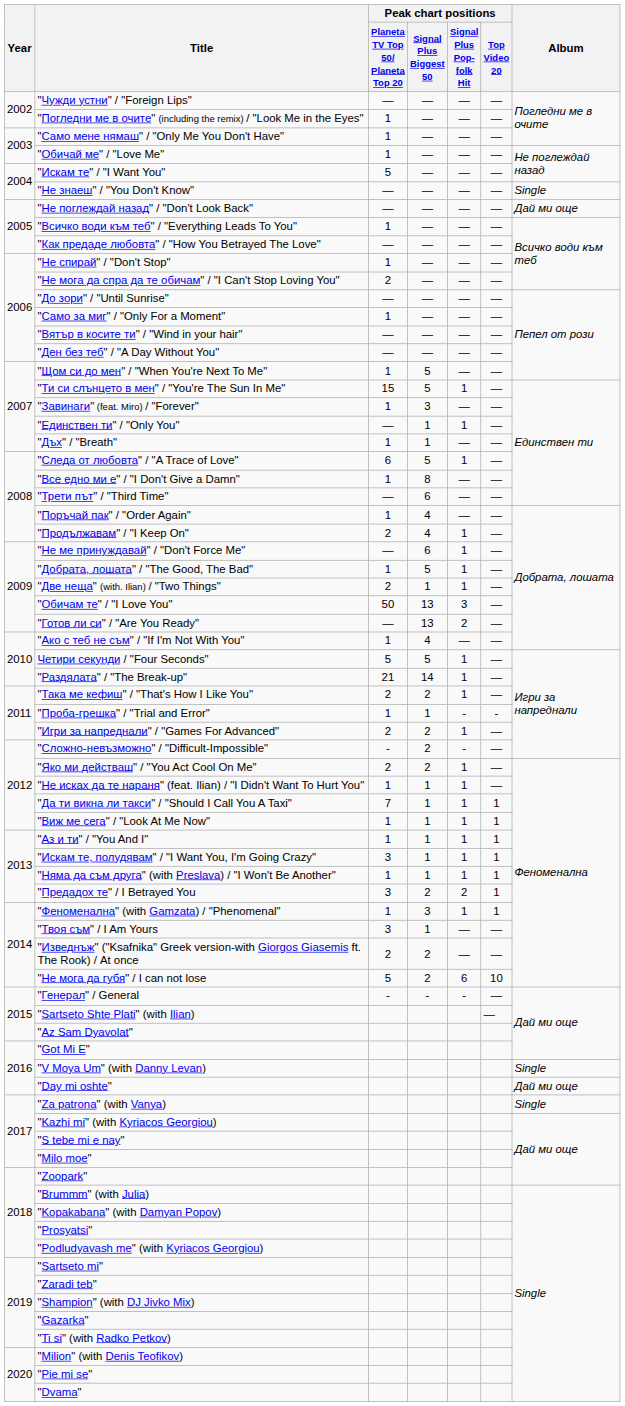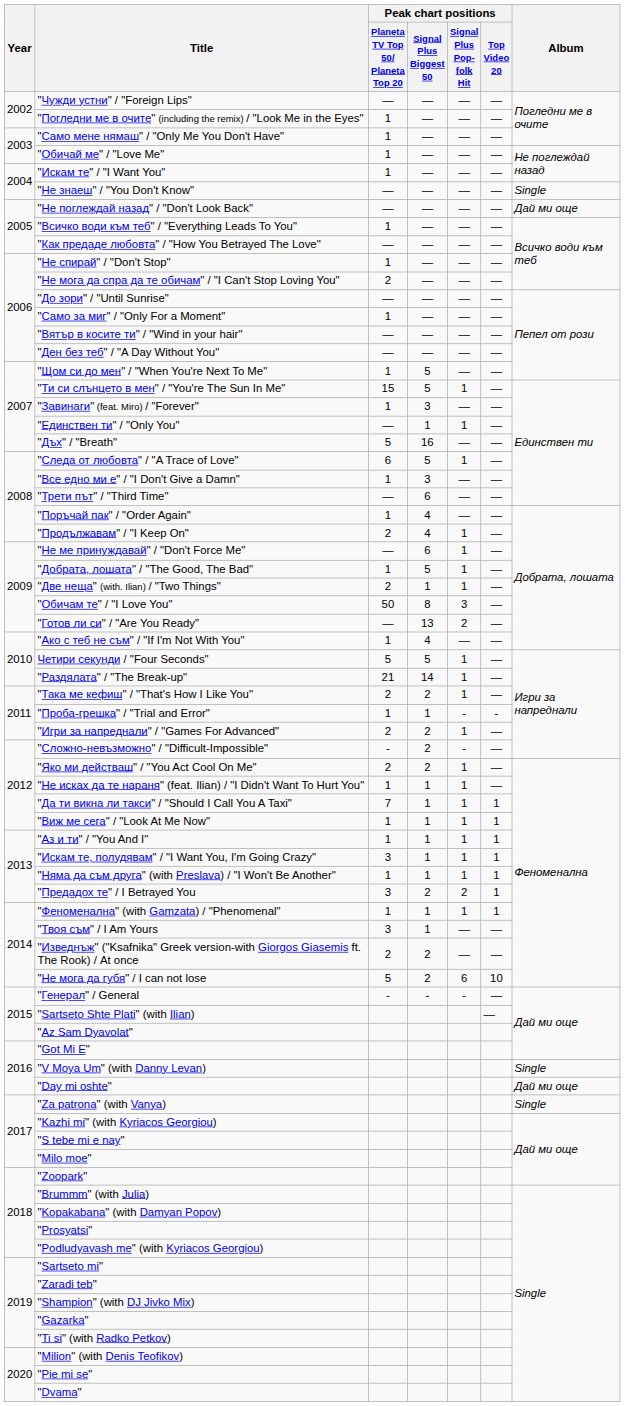 <table class="wikitable">
 <tr>
 <th rowspan="2">Year</th>
 <th rowspan="2">Title</th>
 <th colspan="4">Peak chart positions</th>
 <th rowspan="2">Album</th>
 </tr>
 <tr>
 <th width="35"><small><a href='#'>Planeta TV Top 50/ Planeta Top 20</a></small></th>
 <th width="35"><small><a href='#'>Signal Plus Biggest 50</a></small></th>
 <th width="35"><small><a href='#'>Signal Plus Pop-folk Hit</a></small></th>
 <th width="35"><small><a href='#'>Top Video 20</a></small></th>
 </tr>
 <tr>
 <td rowspan=2>2002</td>
 <td>"<a href='#'>Чужди устни</a>" / "Foreign Lips"</td>
 <td style="text-align:center;">—</td>
 <td style="text-align:center;">—</td>
 <td style="text-align:center;">—</td>
 <td style="text-align:center;">—</td>
 <td rowspan="3"><em>Погледни ме в очите</em></td>
 </tr>
 <tr>
 <td>"<a href='#'>Погледни ме в очите</a>" <small> (including the remix) </small> / "Look Me in the Eyes"</td>
 <td style="text-align:center;">1</td>
 <td style="text-align:center;">—</td>
 <td style="text-align:center;">—</td>
 <td style="text-align:center;">—</td>
 </tr>
 <tr>
 <td rowspan=2>2003</td>
 <td>"<a href='#'>Само мене нямаш</a>" / "Only Me You Don't Have"</td>
 <td style="text-align:center;">1</td>
 <td style="text-align:center;">—</td>
 <td style="text-align:center;">—</td>
 <td style="text-align:center;">—</td>
 </tr>
 <tr>
 <td>"<a href='#'>Обичай ме</a>" / "Love Me"</td>
 <td style="text-align:center;">1</td>
 <td style="text-align:center;">—</td>
 <td style="text-align:center;">—</td>
 <td style="text-align:center;">—</td>
 <td rowspan="2"><em>Не поглеждай назад</em></td>
 </tr>
 <tr>
 <td rowspan="2">2004</td>
 <td>"<a href='#'>Искам те</a>" / "I Want You"</td>
-<td style="text-align:center;">5</td>
+<td style="text-align:center;">1</td>
 <td style="text-align:center;">—</td>
 <td style="text-align:center;">—</td>
 <td style="text-align:center;">—</td>
 </tr>
 <tr>
 <td>"<a href='#'>Не знаеш</a>" / "You Don't Know"</td>
 <td style="text-align:center;">—</td>
 <td style="text-align:center;">—</td>
 <td style="text-align:center;">—</td>
 <td style="text-align:center;">—</td>
 <td><em>Single</em></td>
 </tr>
 <tr>
 <td rowspan="3">2005</td>
 <td>"<a href='#'>Не поглеждай назад</a>" / "Don't Look Back"</td>
 <td style="text-align:center;">—</td>
 <td style="text-align:center;">—</td>
 <td style="text-align:center;">—</td>
 <td style="text-align:center;">—</td>
 <td><em>Дай ми още</em></td>
 </tr>
 <tr>
 <td>"<a href='#'>Всичко води към теб</a>" / "Everything Leads To You"</td>
 <td style="text-align:center;">1</td>
 <td style="text-align:center;">—</td>
 <td style="text-align:center;">—</td>
 <td style="text-align:center;">—</td>
 <td rowspan="4"><em>Всичко води към теб</em></td>
 </tr>
 <tr>
 <td>"<a href='#'>Как предаде любовта</a>" / "How You Betrayed The Love"</td>
 <td style="text-align:center;">—</td>
 <td style="text-align:center;">—</td>
 <td style="text-align:center;">—</td>
 <td style="text-align:center;">—</td>
 </tr>
 <tr>
 <td rowspan="6">2006</td>
 <td>"<a href='#'>Не спирай</a>" / "Don't Stop"</td>
 <td style="text-align:center;">1</td>
 <td style="text-align:center;">—</td>
 <td style="text-align:center;">—</td>
 <td style="text-align:center;">—</td>
 </tr>
 <tr>
 <td>"<a href='#'>Не мога да спра да те обичам</a>" / "I Can't Stop Loving You"</td>
 <td style="text-align:center;">2</td>
 <td style="text-align:center;">—</td>
 <td style="text-align:center;">—</td>
 <td style="text-align:center;">—</td>
 </tr>
 <tr>
 <td>"<a href='#'>До зори</a>" / "Until Sunrise"</td>
 <td style="text-align:center;">—</td>
 <td style="text-align:center;">—</td>
 <td style="text-align:center;">—</td>
 <td style="text-align:center;">—</td>
 <td rowspan="5"><em>Пепел от рози</em></td>
 </tr>
 <tr>
 <td>"<a href='#'>Само за миг</a>" / "Only For a Moment"</td>
 <td style="text-align:center;">1</td>
 <td style="text-align:center;">—</td>
 <td style="text-align:center;">—</td>
 <td style="text-align:center;">—</td>
 </tr>
 <tr>
 <td>"<a href='#'>Вятър в косите ти</a>" / "Wind in your hair"</td>
 <td style="text-align:center;">—</td>
 <td style="text-align:center;">—</td>
 <td style="text-align:center;">—</td>
 <td style="text-align:center;">—</td>
 </tr>
 <tr>
 <td>"<a href='#'>Ден без теб</a>" / "A Day Without You"</td>
 <td style="text-align:center;">—</td>
 <td style="text-align:center;">—</td>
 <td style="text-align:center;">—</td>
 <td style="text-align:center;">—</td>
 </tr>
 <tr>
 <td rowspan=5>2007</td>
 <td>"<a href='#'>Щом си до мен</a>" / "When You're Next To Me"</td>
 <td style="text-align:center;">1</td>
 <td style="text-align:center;">5</td>
 <td style="text-align:center;">—</td>
 <td style="text-align:center;">—</td>
 </tr>
 <tr>
 <td>"<a href='#'>Ти си слънцето в мен</a>" / "You're The Sun In Me"</td>
 <td style="text-align:center;">15</td>
 <td style="text-align:center;">5</td>
 <td style="text-align:center;">1</td>
 <td style="text-align:center;">—</td>
 <td rowspan="7"><em>Единствен ти</em></td>
 </tr>
 <tr>
 <td>"<a href='#'>Завинаги</a>"<small> (feat. Miro) </small> / "Forever"</td>
 <td style="text-align:center;">1</td>
 <td style="text-align:center;">3</td>
 <td style="text-align:center;">—</td>
 <td style="text-align:center;">—</td>
 </tr>
 <tr>
 <td>"<a href='#'>Единствен ти</a>" / "Only You"</td>
 <td style="text-align:center;">—</td>
 <td style="text-align:center;">1</td>
 <td style="text-align:center;">1</td>
 <td style="text-align:center;">—</td>
 </tr>
 <tr>
 <td>"<a href='#'>Дъх</a>" / "Breath"</td>
-<td style="text-align:center;">1</td>
-<td style="text-align:center;">1</td>
+<td style="text-align:center;">5</td>
+<td style="text-align:center;">16</td>
 <td style="text-align:center;">—</td>
 <td style="text-align:center;">—</td>
 </tr>
 <tr>
 <td rowspan=5>2008</td>
 <td>"<a href='#'>Следа от любовта</a>" / "A Trace of Love"</td>
 <td style="text-align:center;">6</td>
 <td style="text-align:center;">5</td>
 <td style="text-align:center;">1</td>
 <td style="text-align:center;">—</td>
 </tr>
 <tr>
 <td>"<a href='#'>Все едно ми е</a>" / "I Don't Give a Damn"</td>
 <td style="text-align:center;">1</td>
-<td style="text-align:center;">8</td>
+<td style="text-align:center;">3</td>
 <td style="text-align:center;">—</td>
 <td style="text-align:center;">—</td>
 </tr>
 <tr>
 <td>"<a href='#'>Трети път</a>" / "Third Time"</td>
 <td style="text-align:center;">—</td>
 <td style="text-align:center;">6</td>
 <td style="text-align:center;">—</td>
 <td style="text-align:center;">—</td>
 </tr>
 <tr>
 <td>"<a href='#'>Поръчай пак</a>" / "Order Again"</td>
 <td style="text-align:center;">1</td>
 <td style="text-align:center;">4</td>
 <td style="text-align:center;">—</td>
 <td style="text-align:center;">—</td>
 <td rowspan="8"><em>Добрата, лошата</em></td>
 </tr>
 <tr>
 <td>"<a href='#'>Продължавам</a>" / "I Keep On"</td>
 <td style="text-align:center;">2</td>
 <td style="text-align:center;">4</td>
 <td style="text-align:center;">1</td>
 <td style="text-align:center;">—</td>
 </tr>
 <tr>
 <td rowspan=5>2009</td>
 <td>"<a href='#'>Не ме принуждавай</a>" / "Don't Force Me"</td>
 <td style="text-align:center;">—</td>
 <td style="text-align:center;">6</td>
 <td style="text-align:center;">1</td>
 <td style="text-align:center;">—</td>
 </tr>
 <tr>
 <td>"<a href='#'>Добрата, лошата</a>" / "The Good, The Bad"</td>
 <td style="text-align:center;">1</td>
 <td style="text-align:center;">5</td>
 <td style="text-align:center;">1</td>
 <td style="text-align:center;">—</td>
 </tr>
 <tr>
 <td>"<a href='#'>Две неща</a>" <small> (with. Ilian) </small> / "Two Things"</td>
 <td style="text-align:center;">2</td>
 <td style="text-align:center;">1</td>
 <td style="text-align:center;">1</td>
 <td style="text-align:center;">—</td>
 </tr>
 <tr>
 <td>"<a href='#'>Обичам те</a>" / "I Love You"</td>
 <td style="text-align:center;">50</td>
-<td style="text-align:center;">13</td>
+<td style="text-align:center;">8</td>
 <td style="text-align:center;">3</td>
 <td style="text-align:center;">—</td>
 </tr>
 <tr>
 <td>"<a href='#'>Готов ли си</a>" / "Are You Ready"</td>
 <td style="text-align:center;">—</td>
 <td style="text-align:center;">13</td>
 <td style="text-align:center;">2</td>
 <td style="text-align:center;">—</td>
 </tr>
 <tr>
 <td rowspan=3>2010</td>
 <td>"<a href='#'>Ако с теб не съм</a>" / "If I'm Not With You"</td>
 <td style="text-align:center;">1</td>
 <td style="text-align:center;">4</td>
 <td style="text-align:center;">—</td>
 <td style="text-align:center;">—</td>
 </tr>
 <tr>
 <td><a href='#'>Четири секунди</a> / "Four Seconds"</td>
 <td style="text-align:center;">5</td>
 <td style="text-align:center;">5</td>
 <td style="text-align:center;">1</td>
 <td style="text-align:center;">—</td>
 <td rowspan="6"><em>Игри за напреднали</em></td>
 </tr>
 <tr>
 <td>"<a href='#'>Раздялата</a>" / "The Break-up"</td>
 <td style="text-align:center;">21</td>
 <td style="text-align:center;">14</td>
 <td style="text-align:center;">1</td>
 <td style="text-align:center;">—</td>
 </tr>
 <tr>
 <td rowspan=3>2011</td>
 <td>"<a href='#'>Така ме кефиш</a>" / "That's How I Like You"</td>
 <td style="text-align:center;">2</td>
 <td style="text-align:center;">2</td>
 <td style="text-align:center;">1</td>
 <td style="text-align:center;">—</td>
 </tr>
 <tr>
 <td>"<a href='#'>Проба-грешка</a>" / "Trial and Error"</td>
 <td style="text-align:center;">1</td>
 <td style="text-align:center;">1</td>
 <td style="text-align:center;">-</td>
 <td style="text-align:center;">-</td>
 </tr>
 <tr>
 <td>"<a href='#'>Игри за напреднали</a>" / "Games For Advanced"</td>
 <td style="text-align:center;">2</td>
 <td style="text-align:center;">2</td>
 <td style="text-align:center;">1</td>
 <td style="text-align:center;">—</td>
 </tr>
 <tr>
 <td rowspan=5>2012</td>
 <td>"<a href='#'>Сложно-невъзможно</a>" / "Difficult-Impossible"</td>
 <td style="text-align:center;">-</td>
 <td style="text-align:center;">2</td>
 <td style="text-align:center;">-</td>
 <td style="text-align:center;">—</td>
 </tr>
 <tr>
 <td>"<a href='#'>Яко ми действаш</a>" / "You Act Cool On Me"</td>
 <td style="text-align:center;">2</td>
 <td style="text-align:center;">2</td>
 <td style="text-align:center;">1</td>
 <td style="text-align:center;">—</td>
 <td rowspan="12"><em>Феноменална</em></td>
 </tr>
 <tr>
 <td>"<a href='#'>Не исках да те нараня</a>" (feat. Ilian) / "I Didn't Want To Hurt You"</td>
 <td style="text-align:center;">1</td>
 <td style="text-align:center;">1</td>
 <td style="text-align:center;">1</td>
 <td style="text-align:center;">—</td>
 </tr>
 <tr>
 <td>"<a href='#'>Да ти викна ли такси</a>" / "Should I Call You A Taxi"</td>
 <td style="text-align:center;">7</td>
 <td style="text-align:center;">1</td>
 <td style="text-align:center;">1</td>
 <td style="text-align:center;">1</td>
 </tr>
 <tr>
 <td>"<a href='#'>Виж ме сега</a>" / "Look At Me Now"</td>
 <td style="text-align:center;">1</td>
 <td style="text-align:center;">1</td>
 <td style="text-align:center;">1</td>
 <td style="text-align:center;">1</td>
 </tr>
 <tr>
 <td rowspan=4>2013</td>
 <td>"<a href='#'>Аз и ти</a>" / "You And I"</td>
 <td style="text-align:center;">1</td>
 <td style="text-align:center;">1</td>
 <td style="text-align:center;">1</td>
 <td style="text-align:center;">1</td>
 </tr>
 <tr>
 <td>"<a href='#'>Искам те, полудявам</a>" / "I Want You, I'm Going Crazy"</td>
 <td style="text-align:center;">3</td>
 <td style="text-align:center;">1</td>
 <td style="text-align:center;">1</td>
 <td style="text-align:center;">1</td>
 </tr>
 <tr>
 <td>"<a href='#'>Няма да съм друга</a>" (with <a href='#'>Preslava</a>) / "I Won't Be Another"</td>
 <td style="text-align:center;">1</td>
 <td style="text-align:center;">1</td>
 <td style="text-align:center;">1</td>
 <td style="text-align:center;">1</td>
 </tr>
 <tr>
 <td>"<a href='#'>Предадох те</a>" / I Betrayed You</td>
 <td style="text-align:center;">3</td>
 <td style="text-align:center;">2</td>
 <td style="text-align:center;">2</td>
 <td style="text-align:center;">1</td>
 </tr>
 <tr>
 <td rowspan=4>2014</td>
 <td>"<a href='#'>Феноменална</a>" (with <a href='#'>Gamzata</a>) / "Phenomenal"</td>
 <td style="text-align:center;">1</td>
-<td style="text-align:center;">3</td>
+<td style="text-align:center;">1</td>
 <td style="text-align:center;">1</td>
 <td style="text-align:center;">1</td>
 </tr>
 <tr>
 <td>"<a href='#'>Твоя съм</a>" / I Am Yours</td>
 <td style="text-align:center;">3</td>
 <td style="text-align:center;">1</td>
 <td style="text-align:center;">—</td>
 <td style="text-align:center;">—</td>
 </tr>
 <tr>
 <td>"<a href='#'>Изведнъж</a>" ("Ksafnika" Greek version-with <a href='#'>Giorgos Giasemis</a> ft. The Rook) / At once</td>
 <td style="text-align:center;">2</td>
 <td style="text-align:center;">2</td>
 <td style="text-align:center;">—</td>
 <td style="text-align:center;">—</td>
 </tr>
 <tr>
 <td>"<a href='#'>Не мога да губя</a>" / I can not lose</td>
 <td style="text-align:center;">5</td>
 <td style="text-align:center;">2</td>
 <td style="text-align:center;">6</td>
 <td style="text-align:center;">10</td>
 </tr>
 <tr>
 <td rowspan="3">2015</td>
 <td>"<a href='#'>Генерал</a>" / General</td>
 <td style="text-align:center;">-</td>
 <td style="text-align:center;">-</td>
 <td style="text-align:center;">-</td>
 <td style="text-align:center;">—</td>
 <td rowspan="4"><em>Дай ми още</em></td>
 </tr>
 <tr>
 <td>"<a href='#'>Sartseto Shte Plati</a>" (with <a href='#'>Ilian</a>)</td>
 <td></td>
 <td></td>
 <td></td>
 <td>—</td>
 </tr>
 <tr>
 <td>"<a href='#'>Az Sam Dyavolat</a>"</td>
 <td></td>
 <td></td>
 <td></td>
 <td></td>
 </tr>
 <tr>
 <td rowspan="3">2016</td>
 <td>"<a href='#'>Got Mi E</a>"</td>
 <td></td>
 <td></td>
 <td></td>
 <td></td>
 </tr>
 <tr>
 <td>"<a href='#'>V Moya Um</a>" (with <a href='#'>Danny Levan</a>)</td>
 <td></td>
 <td></td>
 <td></td>
 <td></td>
 <td><em>Single</em></td>
 </tr>
 <tr>
 <td>"<a href='#'>Day mi oshte</a>"</td>
 <td></td>
 <td></td>
 <td></td>
 <td></td>
 <td><em>Дай ми още</em></td>
 </tr>
 <tr>
 <td rowspan="4">2017</td>
 <td>"<a href='#'>Za patrona</a>" (with <a href='#'>Vanya</a>)</td>
 <td></td>
 <td></td>
 <td></td>
 <td></td>
 <td><em>Single</em></td>
 </tr>
 <tr>
 <td>"<a href='#'>Kazhi mi</a>" (with <a href='#'>Kyriacos Georgiou</a>)</td>
 <td></td>
 <td></td>
 <td></td>
 <td></td>
 <td rowspan="4"><em>Дай ми още</em></td>
 </tr>
 <tr>
 <td>"<a href='#'>S tebe mi e nay</a>"</td>
 <td></td>
 <td></td>
 <td></td>
 <td></td>
 </tr>
 <tr>
 <td>"<a href='#'>Milo moe</a>"</td>
 <td></td>
 <td></td>
 <td></td>
 <td></td>
 </tr>
 <tr>
 <td rowspan="5">2018</td>
 <td>"<a href='#'>Zoopark</a>"</td>
 <td></td>
 <td></td>
 <td></td>
 <td></td>
 </tr>
 <tr>
 <td>"<a href='#'>Brummm</a>" (with <a href='#'>Julia</a>)</td>
 <td></td>
 <td></td>
 <td></td>
 <td></td>
 <td rowspan="12"><em>Single</em></td>
 </tr>
 <tr>
 <td>"<a href='#'>Kopakabana</a>" (with <a href='#'>Damyan Popov</a>)</td>
 <td></td>
 <td></td>
 <td></td>
 <td></td>
 </tr>
 <tr>
 <td>"<a href='#'>Prosyatsi</a>"</td>
 <td></td>
 <td></td>
 <td></td>
 <td></td>
 </tr>
 <tr>
 <td>"<a href='#'>Podludyavash me</a>" (with <a href='#'>Kyriacos Georgiou</a>)</td>
 <td></td>
 <td></td>
 <td></td>
 <td></td>
 </tr>
 <tr>
 <td rowspan="5">2019</td>
 <td>"<a href='#'>Sartseto mi</a>"</td>
 <td></td>
 <td></td>
 <td></td>
 <td></td>
 </tr>
 <tr>
 <td>"<a href='#'>Zaradi teb</a>"</td>
 <td></td>
 <td></td>
 <td></td>
 <td></td>
 </tr>
 <tr>
 <td>"<a href='#'>Shampion</a>" (with <a href='#'>DJ Jivko Mix</a>)</td>
 <td></td>
 <td></td>
 <td></td>
 <td></td>
 </tr>
 <tr>
 <td>"<a href='#'>Gazarka</a>"</td>
 <td></td>
 <td></td>
 <td></td>
 <td></td>
 </tr>
 <tr>
 <td>"<a href='#'>Ti si</a>" (with <a href='#'>Radko Petkov</a>)</td>
 <td></td>
 <td></td>
 <td></td>
 <td></td>
 </tr>
 <tr>
 <td rowspan="3">2020</td>
 <td>"<a href='#'>Milion</a>"  (with <a href='#'>Denis Teofikov</a>)</td>
 <td></td>
 <td></td>
 <td></td>
 <td></td>
 </tr>
 <tr>
 <td>"<a href='#'>Pie mi se</a>"</td>
 <td></td>
 <td></td>
 <td></td>
 <td></td>
 </tr>
 <tr>
 <td>"<a href='#'>Dvama</a>"</td>
 <td></td>
 <td></td>
 <td></td>
 <td></td>
 </tr>
 </table>
